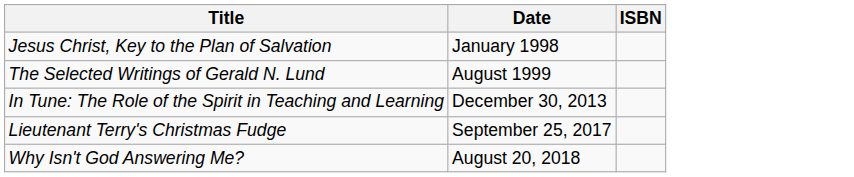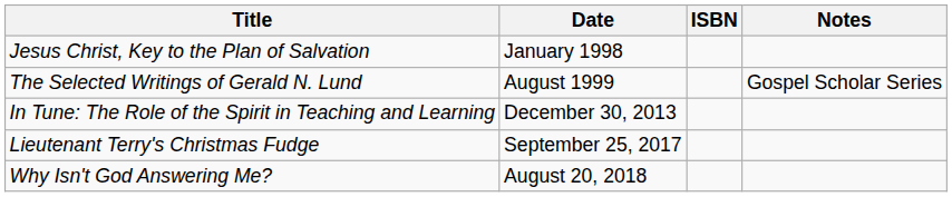 <table class="wikitable">
 <tr>
 <th>Title</th>
 <th>Date</th>
 <th>ISBN</th>
+<th>Notes</th>
 </tr>
 <tr>
 <td><em>Jesus Christ, Key to the Plan of Salvation</em></td>
 <td>January 1998</td>
+<td></td>
 <td></td>
 </tr>
 <tr>
 <td><em>The Selected Writings of Gerald N. Lund</em></td>
 <td>August 1999</td>
 <td></td>
+<td>Gospel Scholar Series</td>
 </tr>
 <tr>
 <td><em>In Tune: The Role of the Spirit in Teaching and Learning</em></td>
 <td>December 30, 2013</td>
+<td></td>
 <td></td>
 </tr>
 <tr>
 <td><em>Lieutenant Terry's Christmas Fudge</em></td>
 <td>September 25, 2017</td>
 <td></td>
+<td></td>
 </tr>
 <tr>
 <td><em>Why Isn't God Answering Me?</em></td>
 <td>August 20, 2018</td>
 <td></td>
+<td></td>
 </tr>
 </table>
